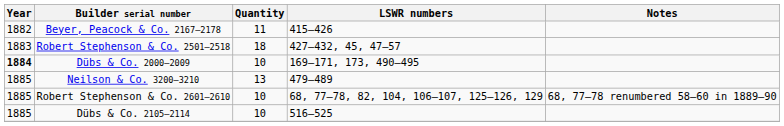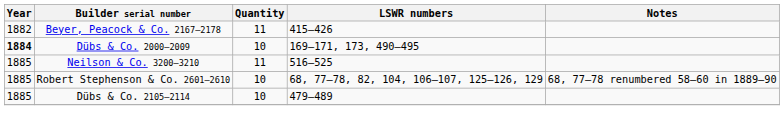 <table class="wikitable" style=text-align:center>
 <tr>
 <th>Year</th>
 <th>Builder<small> serial number</small></th>
 <th>Quantity</th>
 <th>LSWR numbers</th>
 <th>Notes</th>
 </tr>
 <tr>
 <td>1882</td>
 <td><a href='#'>Beyer, Peacock & Co.</a><small> 2167–2178</small></td>
 <td>11</td>
 <td align=left>415–426</td>
 <td align=left></td>
 </tr>
 <tr>
-<td>1883</td>
-<td><a href='#'>Robert Stephenson & Co.</a><small> 2501–2518</small></td>
-<td>18</td>
-<td align=left>427–432, 45, 47–57</td>
-<td align=left></td>
-</tr>
-<tr>
 <td><strong>1884</strong></td>
 <td><a href='#'>Dübs & Co.</a><small> 2000–2009</small></td>
 <td>10</td>
 <td align=left>169–171, 173, 490–495</td>
 <td align=left></td>
 </tr>
 <tr>
 <td>1885</td>
 <td><a href='#'>Neilson & Co.</a><small> 3200–3210</small></td>
-<td>13</td>
-<td align=left>479–489</td>
+<td>11</td>
+<td align=left>516–525</td>
 <td align=left></td>
 </tr>
 <tr>
 <td>1885</td>
 <td>Robert Stephenson & Co.<small> 2601–2610</small></td>
 <td>10</td>
 <td align=left>68, 77–78, 82, 104, 106–107, 125–126, 129</td>
 <td align=left>68, 77–78 renumbered 58–60 in 1889–90</td>
 </tr>
 <tr>
 <td>1885</td>
 <td>Dübs & Co.<small> 2105–2114</small></td>
 <td>10</td>
-<td align=left>516–525</td>
+<td align=left>479–489</td>
 <td align=left></td>
 </tr>
 <tr>
 </tr>
 </table>
